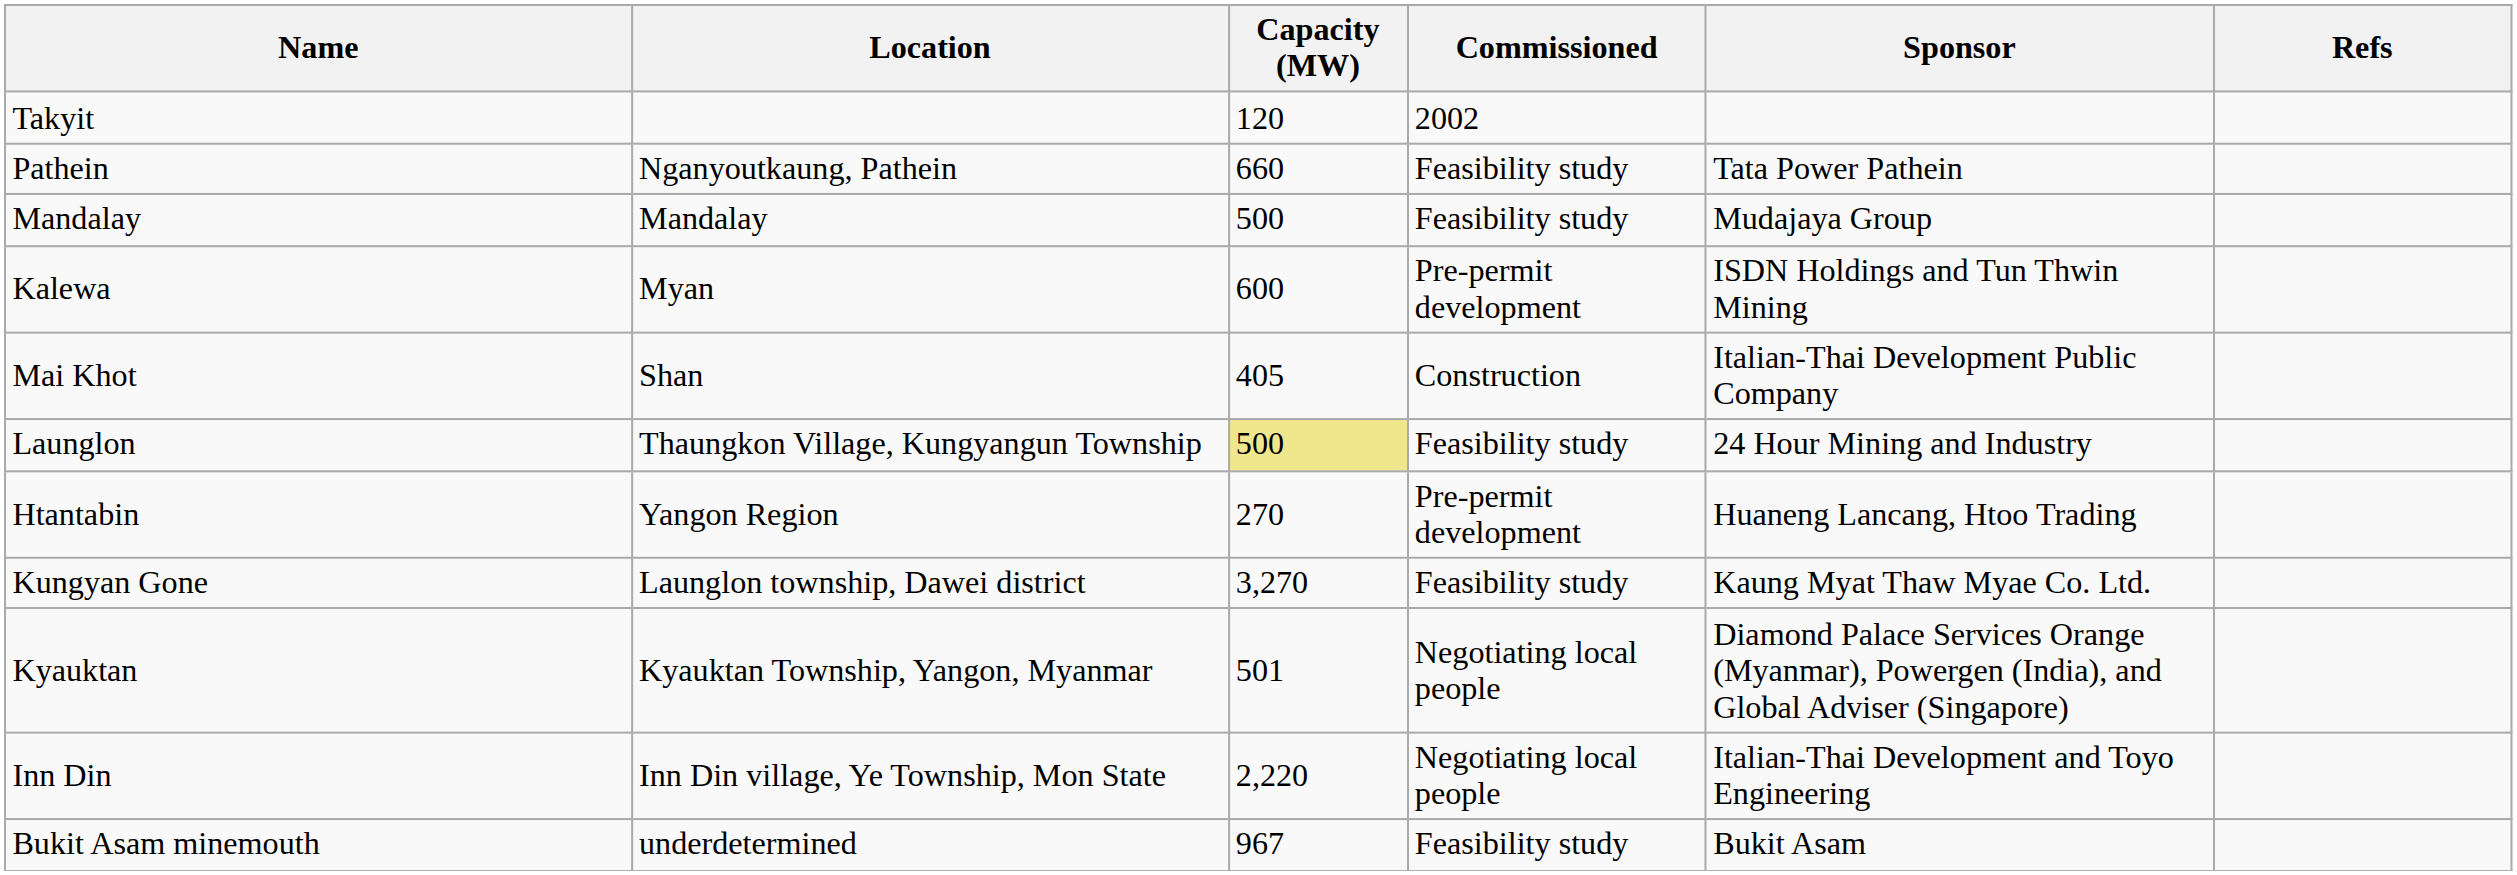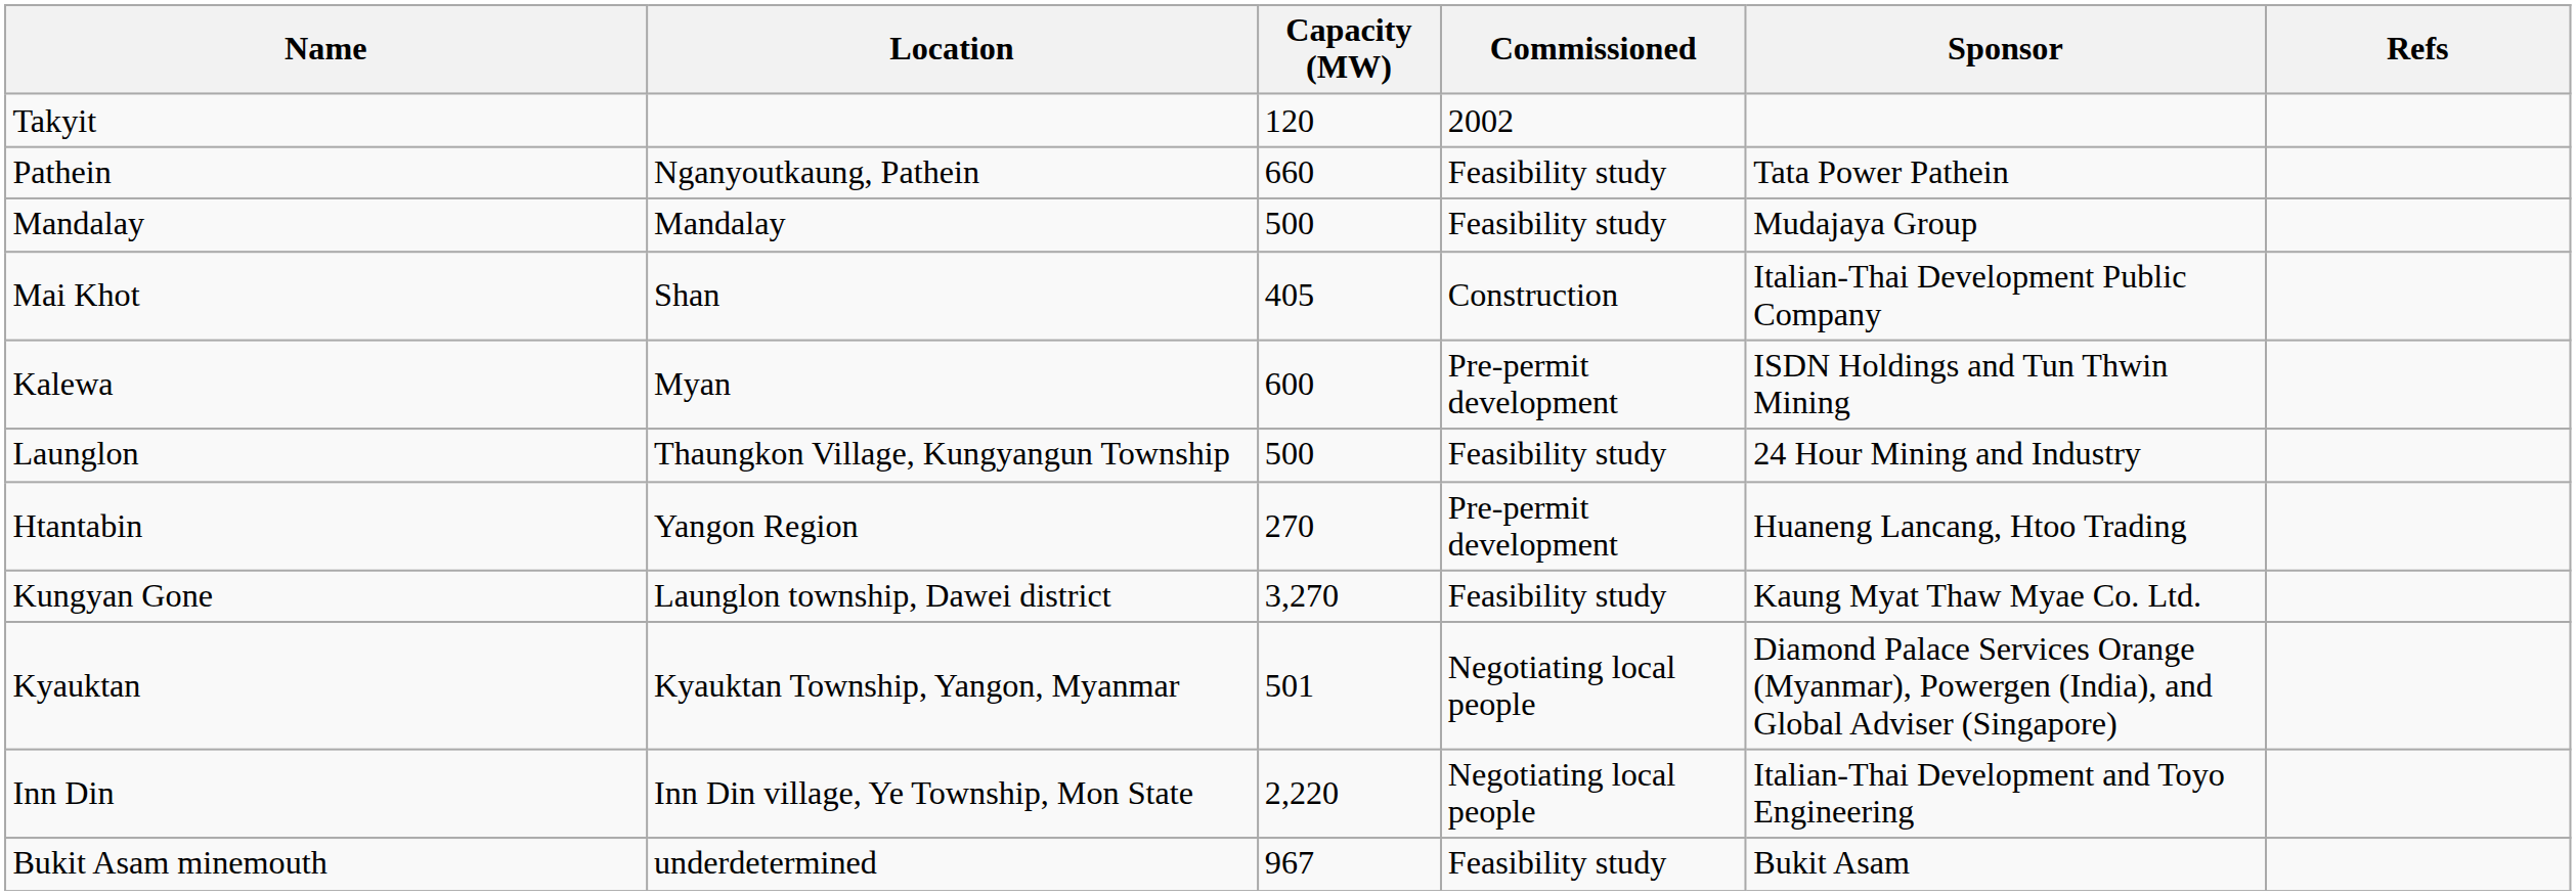 <table class="wikitable sortable">
 <tr>
 <th width="21%">Name</th>
 <th width="20%">Location</th>
 <th width="6%">Capacity (MW)</th>
 <th width="10%">Commissioned</th>
 <th width="17%">Sponsor</th>
 <th width="10%">Refs</th>
 </tr>
 <tr>
 <td>Takyit</td>
 <td></td>
 <td>120</td>
 <td>2002</td>
 <td></td>
 <td></td>
 </tr>
 <tr>
 <td>Pathein</td>
 <td>Nganyoutkaung, Pathein</td>
 <td>660</td>
 <td>Feasibility study</td>
 <td>Tata Power Pathein</td>
 <td></td>
 </tr>
 <tr>
 <td>Mandalay</td>
 <td>Mandalay</td>
 <td>500</td>
 <td>Feasibility study</td>
 <td>Mudajaya Group</td>
 <td></td>
 </tr>
 <tr>
+<td>Mai Khot</td>
+<td>Shan</td>
+<td>405</td>
+<td>Construction</td>
+<td>Italian-Thai Development Public Company</td>
+<td></td>
+</tr>
+<tr>
 <td>Kalewa</td>
 <td>Myan</td>
 <td>600</td>
 <td>Pre-permit development</td>
 <td>ISDN Holdings and Tun Thwin Mining</td>
 <td></td>
 </tr>
 <tr>
-<td>Mai Khot</td>
-<td>Shan</td>
-<td>405</td>
-<td>Construction</td>
-<td>Italian-Thai Development Public Company</td>
-<td></td>
-</tr>
-<tr>
 <td>Launglon</td>
 <td>Thaungkon Village, Kungyangun Township</td>
-<td style="background: khaki;">500</td>
+<td>500</td>
 <td>Feasibility study</td>
 <td>24 Hour Mining and Industry</td>
 <td></td>
 </tr>
 <tr>
 <td>Htantabin</td>
 <td>Yangon Region</td>
 <td>270</td>
 <td>Pre-permit development</td>
 <td>Huaneng Lancang, Htoo Trading</td>
 <td></td>
 </tr>
 <tr>
 <td>Kungyan Gone</td>
 <td>Launglon township, Dawei district</td>
 <td>3,270</td>
 <td>Feasibility study</td>
 <td>Kaung Myat Thaw Myae Co. Ltd.</td>
 <td></td>
 </tr>
 <tr>
 <td>Kyauktan</td>
 <td>Kyauktan Township, Yangon, Myanmar</td>
 <td>501</td>
 <td>Negotiating local people</td>
 <td>Diamond Palace Services Orange (Myanmar), Powergen (India), and Global Adviser (Singapore)</td>
 <td></td>
 </tr>
 <tr>
 <td>Inn Din</td>
 <td>Inn Din village, Ye Township,  Mon State</td>
 <td>2,220</td>
 <td>Negotiating local people</td>
 <td>Italian-Thai Development and Toyo Engineering</td>
 <td></td>
 </tr>
 <tr>
 <td>Bukit Asam minemouth</td>
 <td>underdetermined</td>
 <td>967</td>
 <td>Feasibility study</td>
 <td>Bukit Asam</td>
 <td></td>
 </tr>
 <tr>
 </tr>
 </table>
